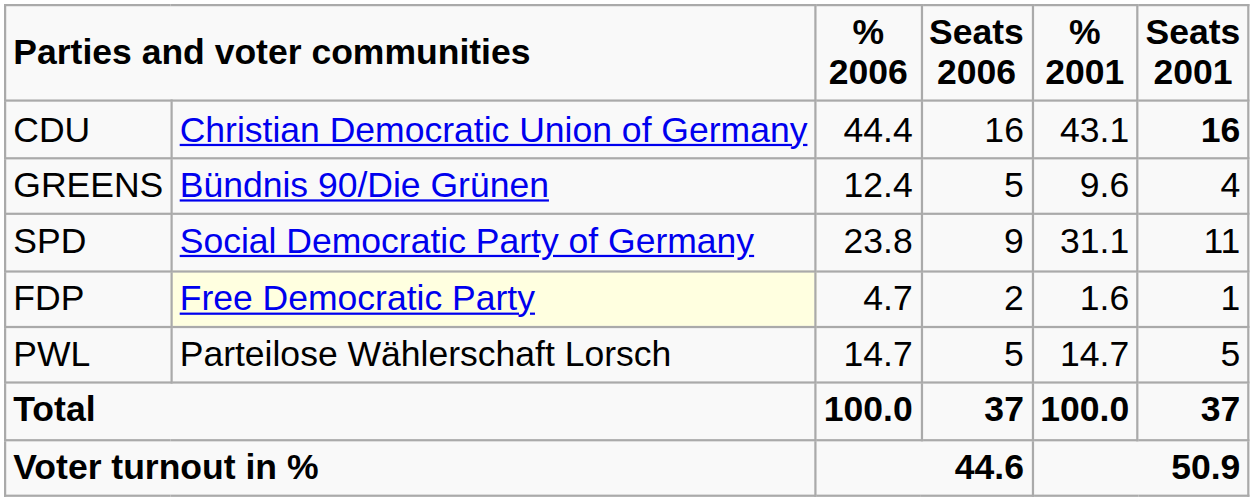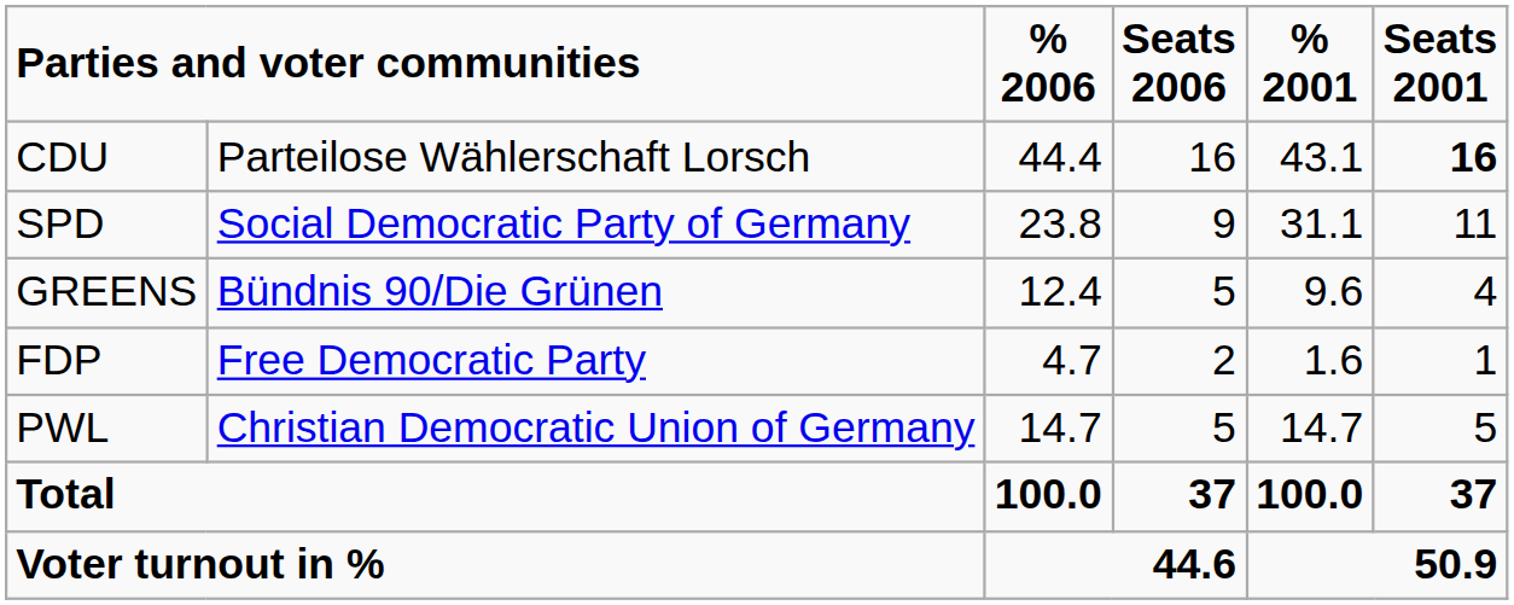 <table class="wikitable">
 <tr --  class="hintergrundfarbe5">
 <td colspan="2"><strong>Parties and voter communities</strong></td>
 <td align="center"><strong>%<br>2006</strong></td>
 <td align="center"><strong>Seats<br>2006</strong></td>
 <td align="center"><strong>%<br>2001</strong></td>
 <td align="center"><strong>Seats<br>2001</strong></td>
 </tr>
 <tr --->
 <td>CDU</td>
-<td><a href='#'>Christian Democratic Union of Germany</a></td>
+<td>Parteilose Wählerschaft Lorsch</td>
 <td align="right">44.4</td>
 <td align="right">16</td>
 <td align="right">43.1</td>
 <td align="right"><strong>16</strong></td>
+</tr>
+<tr --->
+<td>SPD</td>
+<td><a href='#'>Social Democratic Party of Germany</a></td>
+<td align="right">23.8</td>
+<td align="right">9</td>
+<td align="right">31.1</td>
+<td align="right">11</td>
 </tr>
 <tr --->
 <td>GREENS</td>
 <td><a href='#'>Bündnis 90/Die Grünen</a></td>
 <td align="right">12.4</td>
 <td align="right">5</td>
 <td align="right">9.6</td>
 <td align="right">4</td>
 </tr>
 <tr --->
-<td>SPD</td>
-<td><a href='#'>Social Democratic Party of Germany</a></td>
-<td align="right">23.8</td>
-<td align="right">9</td>
-<td align="right">31.1</td>
-<td align="right">11</td>
-</tr>
-<tr --->
 <td>FDP</td>
-<td style="background: lightyellow;"><a href='#'>Free Democratic Party</a></td>
+<td><a href='#'>Free Democratic Party</a></td>
 <td align="right">4.7</td>
 <td align="right">2</td>
 <td align="right">1.6</td>
 <td align="right">1</td>
 </tr>
 <tr --->
 <td>PWL</td>
-<td>Parteilose Wählerschaft Lorsch</td>
+<td><a href='#'>Christian Democratic Union of Germany</a></td>
 <td align="right">14.7</td>
 <td align="right">5</td>
 <td align="right">14.7</td>
 <td align="right">5</td>
 </tr>
 <tr -- class="hintergrundfarbe5">
 <td colspan="2"><strong>Total</strong></td>
 <td align="right"><strong>100.0</strong></td>
 <td align="right"><strong>37</strong></td>
 <td align="right"><strong>100.0</strong></td>
 <td align="right"><strong>37</strong></td>
 </tr>
 <tr -- class="hintergrundfarbe5">
 <td colspan="2"><strong>Voter turnout in %</strong></td>
 <td colspan="2" align="right"><strong>44.6</strong></td>
 <td colspan="2" align="right"><strong>50.9</strong></td>
 </tr>
 </table>
